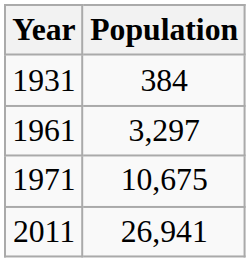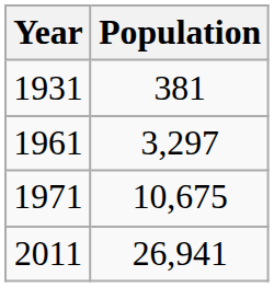 <table class="wikitable">
 <tr align:center>
 <th>Year</th>
 <th>Population</th>
 </tr>
 <tr align=center>
 <td>1931</td>
-<td>384</td>
+<td>381</td>
 </tr>
 <tr align=center>
 <td>1961</td>
 <td>3,297</td>
 </tr>
 <tr align=center>
 <td>1971</td>
 <td>10,675</td>
 </tr>
 <tr align=center>
 <td>2011</td>
 <td>26,941</td>
 </tr>
 </table>
